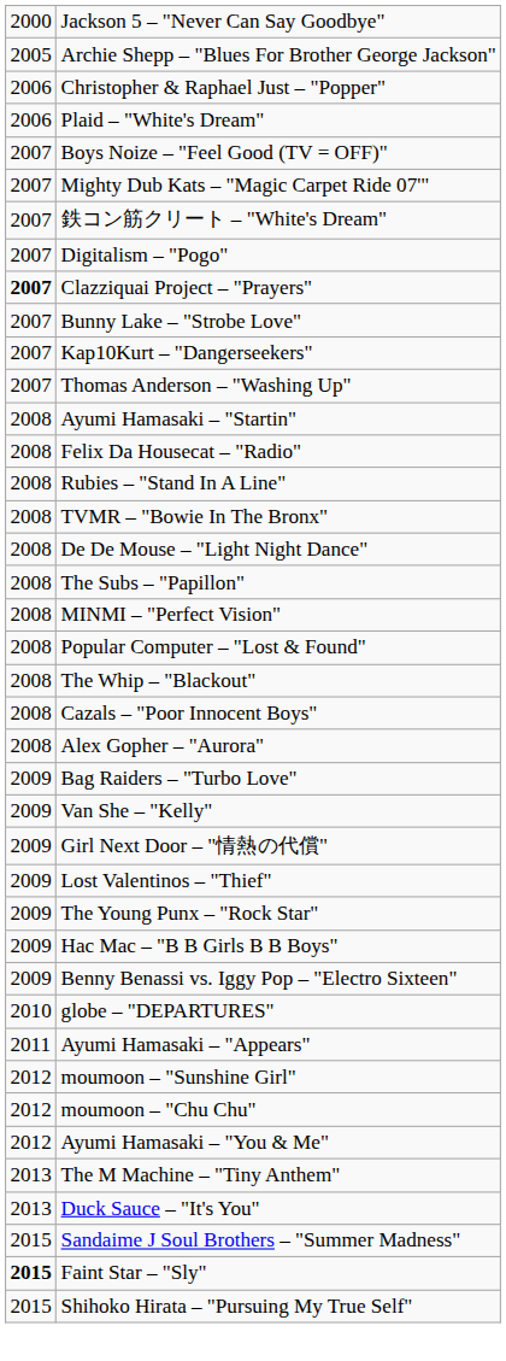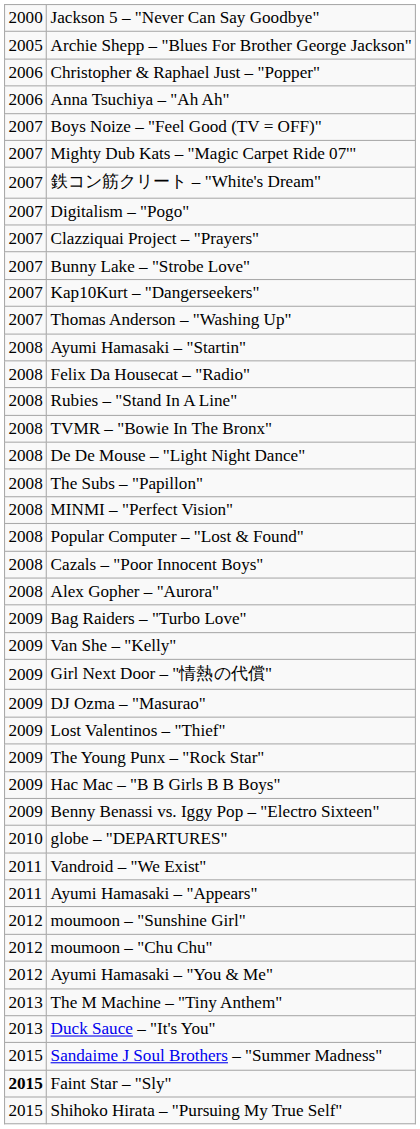 <table class="wikitable">
 <tr>
 <td>2000</td>
 <td>Jackson 5 – "Never Can Say Goodbye"</td>
 </tr>
 <tr>
 <td>2005</td>
 <td>Archie Shepp – "Blues For Brother George Jackson"</td>
 </tr>
 <tr>
 <td>2006</td>
 <td>Christopher & Raphael Just – "Popper"</td>
 </tr>
 <tr>
 <td>2006</td>
-<td>Plaid – "White's Dream"</td>
+<td>Anna Tsuchiya – "Ah Ah"</td>
 </tr>
 <tr>
 <td>2007</td>
 <td>Boys Noize – "Feel Good (TV = OFF)"</td>
 </tr>
 <tr>
 <td>2007</td>
 <td>Mighty Dub Kats – "Magic Carpet Ride 07'"</td>
 </tr>
 <tr>
 <td>2007</td>
 <td>鉄コン筋クリート – "White's Dream"</td>
 </tr>
 <tr>
 <td>2007</td>
 <td>Digitalism – "Pogo"</td>
 </tr>
 <tr>
-<td><strong>2007</strong></td>
+<td>2007</td>
 <td>Clazziquai Project – "Prayers"</td>
 </tr>
 <tr>
 <td>2007</td>
 <td>Bunny Lake – "Strobe Love"</td>
 </tr>
 <tr>
 <td>2007</td>
 <td>Kap10Kurt – "Dangerseekers"</td>
 </tr>
 <tr>
 <td>2007</td>
 <td>Thomas Anderson – "Washing Up"</td>
 </tr>
 <tr>
 <td>2008</td>
 <td>Ayumi Hamasaki – "Startin"</td>
 </tr>
 <tr>
 <td>2008</td>
 <td>Felix Da Housecat – "Radio"</td>
 </tr>
 <tr>
 <td>2008</td>
 <td>Rubies – "Stand In A Line"</td>
 </tr>
 <tr>
 <td>2008</td>
 <td>TVMR – "Bowie In The Bronx"</td>
 </tr>
 <tr>
 <td>2008</td>
 <td>De De Mouse – "Light Night Dance"</td>
 </tr>
 <tr>
 <td>2008</td>
 <td>The Subs – "Papillon"</td>
 </tr>
 <tr>
 <td>2008</td>
 <td>MINMI – "Perfect Vision"</td>
 </tr>
 <tr>
 <td>2008</td>
 <td>Popular Computer – "Lost & Found"</td>
 </tr>
 <tr>
 <td>2008</td>
-<td>The Whip – "Blackout"</td>
-</tr>
-<tr>
-<td>2008</td>
 <td>Cazals – "Poor Innocent Boys"</td>
 </tr>
 <tr>
 <td>2008</td>
 <td>Alex Gopher – "Aurora"</td>
 </tr>
 <tr>
 <td>2009</td>
 <td>Bag Raiders – "Turbo Love"</td>
 </tr>
 <tr>
 <td>2009</td>
 <td>Van She – "Kelly"</td>
 </tr>
 <tr>
 <td>2009</td>
 <td>Girl Next Door – "情熱の代償"</td>
 </tr>
 <tr>
 <td>2009</td>
+<td>DJ Ozma – "Masurao"</td>
+</tr>
+<tr>
+<td>2009</td>
 <td>Lost Valentinos – "Thief"</td>
 </tr>
 <tr>
 <td>2009</td>
 <td>The Young Punx – "Rock Star"</td>
 </tr>
 <tr>
 <td>2009</td>
 <td>Hac Mac – "B B Girls B B Boys"</td>
 </tr>
 <tr>
 <td>2009</td>
 <td>Benny Benassi vs. Iggy Pop – "Electro Sixteen"</td>
 </tr>
 <tr>
 <td>2010</td>
 <td>globe – "DEPARTURES"</td>
+</tr>
+<tr>
+<td>2011</td>
+<td>Vandroid – "We Exist"</td>
 </tr>
 <tr>
 <td>2011</td>
 <td>Ayumi Hamasaki – "Appears"</td>
 </tr>
 <tr>
 <td>2012</td>
 <td>moumoon – "Sunshine Girl"</td>
 </tr>
 <tr>
 <td>2012</td>
 <td>moumoon – "Chu Chu"</td>
 </tr>
 <tr>
 <td>2012</td>
 <td>Ayumi Hamasaki – "You & Me"</td>
 </tr>
 <tr>
 <td>2013</td>
 <td>The M Machine – "Tiny Anthem"</td>
 </tr>
 <tr>
 <td>2013</td>
 <td><a href='#'>Duck Sauce</a> – "It's You"</td>
 </tr>
 <tr>
 <td>2015</td>
 <td><a href='#'>Sandaime J Soul Brothers</a> – "Summer Madness"</td>
 </tr>
 <tr>
 <td><strong>2015</strong></td>
 <td>Faint Star – "Sly"</td>
 </tr>
 <tr>
 <td>2015</td>
 <td>Shihoko Hirata – "Pursuing My True Self" </td>
 </tr>
 </table>
